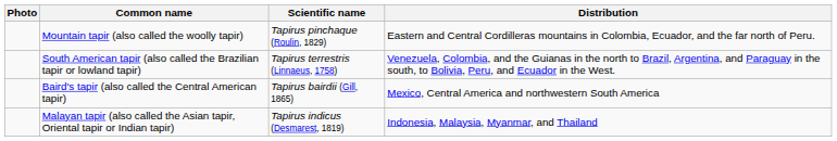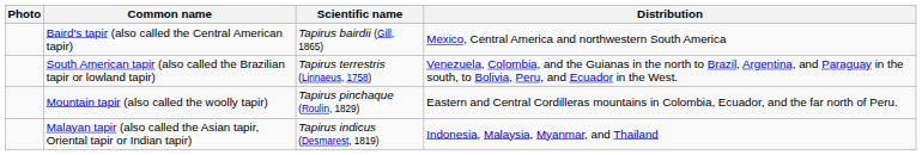 <table class="wikitable">
 <tr>
 <th>Photo</th>
 <th>Common name</th>
 <th>Scientific name</th>
 <th>Distribution</th>
 </tr>
 <tr>
 <td></td>
-<td><a href='#'>Mountain tapir</a> (also called the woolly tapir)</td>
-<td><em>Tapirus pinchaque</em> <small>(<a href='#'>Roulin</a>, 1829)</small></td>
-<td>Eastern and Central Cordilleras mountains in Colombia, Ecuador, and the far north of Peru.</td>
+<td><a href='#'>Baird's tapir</a> (also called the Central American tapir)</td>
+<td><em>Tapirus bairdii</em> <small>(<a href='#'>Gill</a>, 1865)</small></td>
+<td><a href='#'>Mexico</a>, Central America and northwestern South America</td>
 </tr>
 <tr>
 <td></td>
 <td><a href='#'>South American tapir</a> (also called the Brazilian tapir or lowland tapir)</td>
 <td><em>Tapirus terrestris</em> <small>(<a href='#'>Linnaeus</a>, <a href='#'>1758</a>)</small></td>
 <td><a href='#'>Venezuela</a>, <a href='#'>Colombia</a>, and the Guianas in the north to <a href='#'>Brazil</a>, <a href='#'>Argentina</a>, and <a href='#'>Paraguay</a> in the south, to <a href='#'>Bolivia</a>, <a href='#'>Peru</a>, and <a href='#'>Ecuador</a> in the West.</td>
 </tr>
 <tr>
 <td></td>
-<td><a href='#'>Baird's tapir</a> (also called the Central American tapir)</td>
-<td><em>Tapirus bairdii</em> <small>(<a href='#'>Gill</a>, 1865)</small></td>
-<td><a href='#'>Mexico</a>, Central America and northwestern South America</td>
+<td><a href='#'>Mountain tapir</a> (also called the woolly tapir)</td>
+<td><em>Tapirus pinchaque</em> <small>(<a href='#'>Roulin</a>, 1829)</small></td>
+<td>Eastern and Central Cordilleras mountains in Colombia, Ecuador, and the far north of Peru.</td>
 </tr>
 <tr>
 <td></td>
 <td><a href='#'>Malayan tapir</a> (also called the Asian tapir, Oriental tapir or Indian tapir)</td>
 <td><em>Tapirus indicus</em> <small>(<a href='#'>Desmarest</a>, 1819)</small></td>
 <td><a href='#'>Indonesia</a>, <a href='#'>Malaysia</a>, <a href='#'>Myanmar</a>, and <a href='#'>Thailand</a></td>
 </tr>
 </table>
